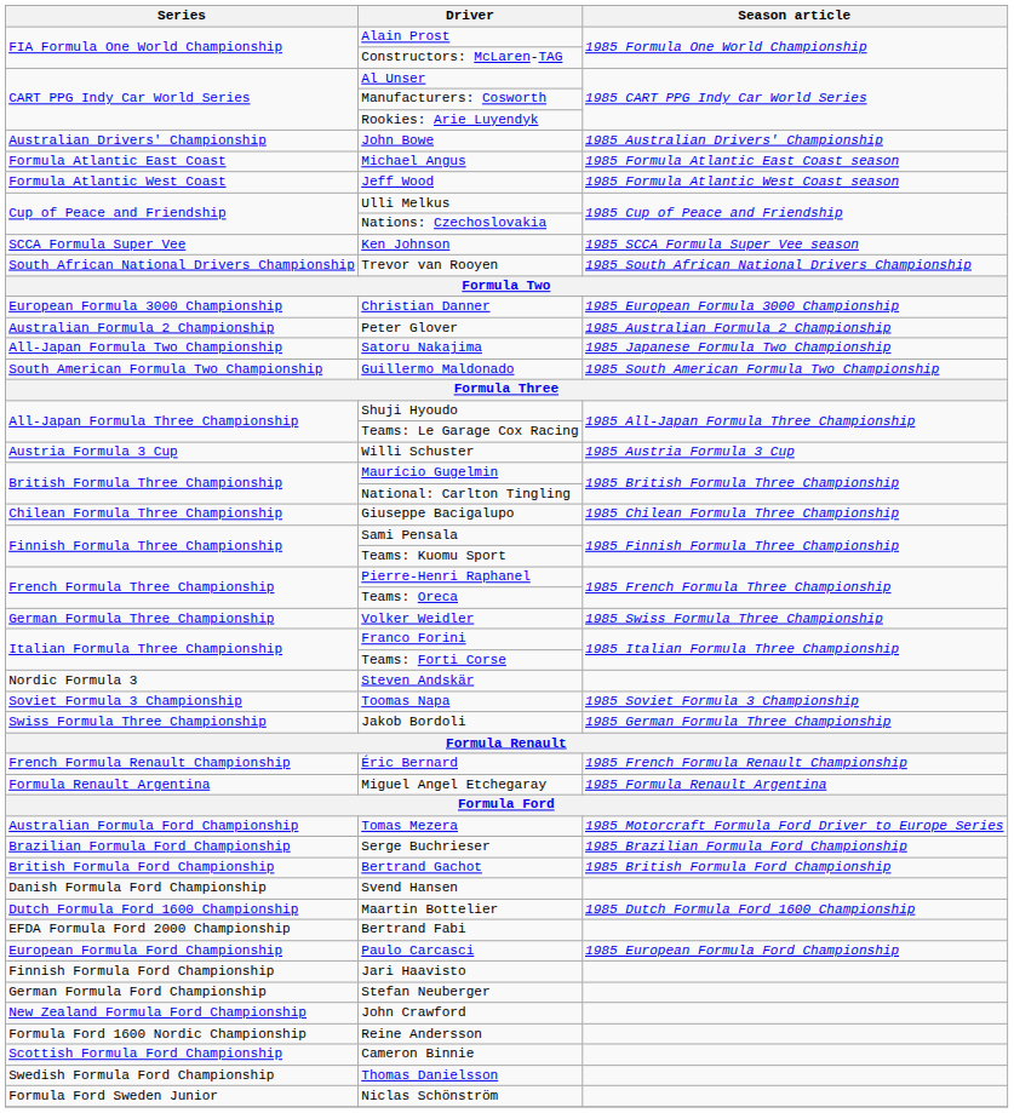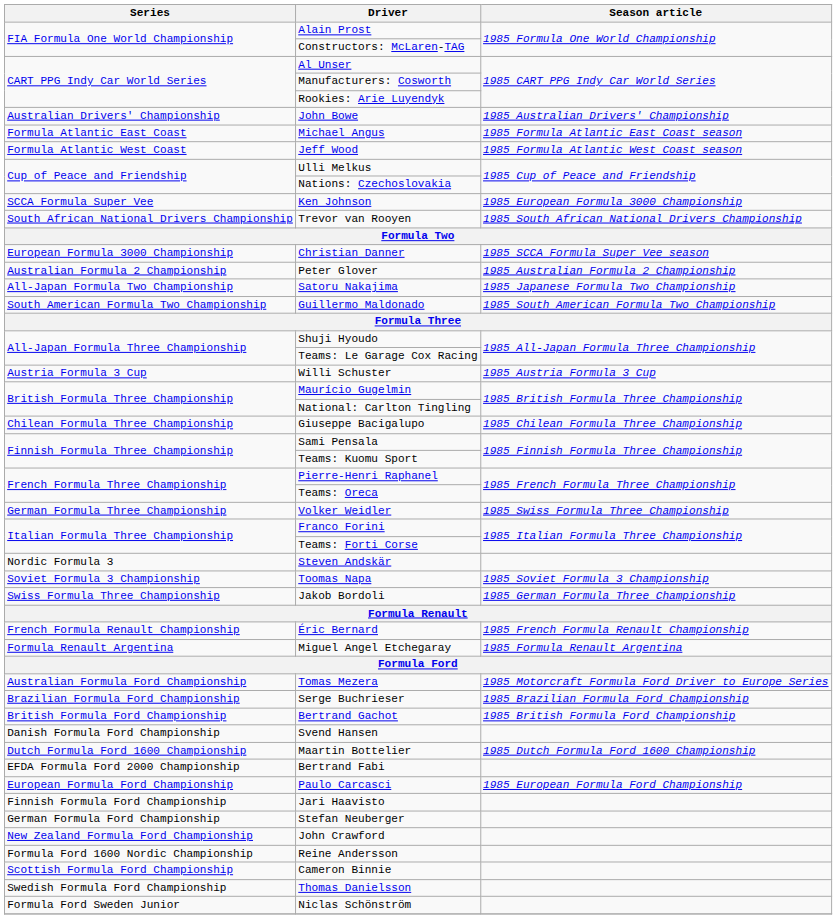 <table class="wikitable" style="font-size: 87%;">
 <tr>
 <th>Series</th>
 <th>Driver</th>
 <th>Season article</th>
 </tr>
 <tr>
 <td rowspan=2><a href='#'>FIA Formula One World Championship</a></td>
 <td> <a href='#'>Alain Prost</a></td>
 <td rowspan=2><em><a href='#'>1985 Formula One World Championship</a></em></td>
 </tr>
 <tr>
 <td>Constructors:  <a href='#'>McLaren</a>-<a href='#'>TAG</a></td>
 </tr>
 <tr>
 <td rowspan=3><a href='#'>CART PPG Indy Car World Series</a></td>
 <td> <a href='#'>Al Unser</a></td>
 <td rowspan=3><em><a href='#'>1985 CART PPG Indy Car World Series</a></em></td>
 </tr>
 <tr>
 <td>Manufacturers:  <a href='#'>Cosworth</a></td>
 </tr>
 <tr>
 <td>Rookies:  <a href='#'>Arie Luyendyk</a></td>
 </tr>
 <tr>
 <td><a href='#'>Australian Drivers' Championship</a></td>
 <td> <a href='#'>John Bowe</a></td>
 <td><em><a href='#'>1985 Australian Drivers' Championship</a></em></td>
 </tr>
 <tr>
 <td><a href='#'>Formula Atlantic East Coast</a></td>
 <td> <a href='#'>Michael Angus</a></td>
 <td><em><a href='#'>1985 Formula Atlantic East Coast season</a></em></td>
 </tr>
 <tr>
 <td><a href='#'>Formula Atlantic West Coast</a></td>
 <td> <a href='#'>Jeff Wood</a></td>
 <td><em><a href='#'>1985 Formula Atlantic West Coast season</a></em></td>
 </tr>
 <tr>
 <td rowspan=2><a href='#'>Cup of Peace and Friendship</a></td>
 <td> Ulli Melkus</td>
 <td rowspan=2><em><a href='#'>1985 Cup of Peace and Friendship</a></em></td>
 </tr>
 <tr>
 <td>Nations:  <a href='#'>Czechoslovakia</a></td>
 </tr>
 <tr>
 <td><a href='#'>SCCA Formula Super Vee</a></td>
 <td> <a href='#'>Ken Johnson</a></td>
-<td><em><a href='#'>1985 SCCA Formula Super Vee season</a></em></td>
+<td><em><a href='#'>1985 European Formula 3000 Championship</a></em></td>
 </tr>
 <tr>
 <td><a href='#'>South African National Drivers Championship</a></td>
 <td> Trevor van Rooyen</td>
 <td><em><a href='#'>1985 South African National Drivers Championship</a></em></td>
 </tr>
 <tr>
 <th colspan=3><a href='#'>Formula Two</a></th>
 </tr>
 <tr>
 <td><a href='#'>European Formula 3000 Championship</a></td>
 <td> <a href='#'>Christian Danner</a></td>
-<td><em><a href='#'>1985 European Formula 3000 Championship</a></em></td>
+<td><em><a href='#'>1985 SCCA Formula Super Vee season</a></em></td>
 </tr>
 <tr>
 <td><a href='#'>Australian Formula 2 Championship</a></td>
 <td> Peter Glover</td>
 <td><em><a href='#'>1985 Australian Formula 2 Championship</a></em></td>
 </tr>
 <tr>
 <td><a href='#'>All-Japan Formula Two Championship</a></td>
 <td> <a href='#'>Satoru Nakajima</a></td>
 <td><em><a href='#'>1985 Japanese Formula Two Championship</a></em></td>
 </tr>
 <tr>
 <td><a href='#'>South American Formula Two Championship</a></td>
 <td> <a href='#'>Guillermo Maldonado</a></td>
 <td><em><a href='#'>1985 South American Formula Two Championship</a></em></td>
 </tr>
 <tr>
 <th colspan=3><a href='#'>Formula Three</a></th>
 </tr>
 <tr>
 <td rowspan="2"><a href='#'>All-Japan Formula Three Championship</a></td>
 <td> Shuji Hyoudo</td>
 <td rowspan="2"><em><a href='#'>1985 All-Japan Formula Three Championship</a></em></td>
 </tr>
 <tr>
 <td>Teams:  Le Garage Cox Racing</td>
 </tr>
 <tr>
 <td><a href='#'>Austria Formula 3 Cup</a></td>
 <td> Willi Schuster</td>
 <td><em><a href='#'>1985 Austria Formula 3 Cup</a></em></td>
 </tr>
 <tr>
 <td rowspan=2><a href='#'>British Formula Three Championship</a></td>
 <td> <a href='#'>Maurício Gugelmin</a></td>
 <td rowspan=2><em><a href='#'>1985 British Formula Three Championship</a></em></td>
 </tr>
 <tr>
 <td>National:  Carlton Tingling</td>
 </tr>
 <tr>
 <td><a href='#'>Chilean Formula Three Championship</a></td>
 <td> Giuseppe Bacigalupo</td>
 <td><em><a href='#'>1985 Chilean Formula Three Championship</a></em></td>
 </tr>
 <tr>
 <td rowspan=2><a href='#'>Finnish Formula Three Championship</a></td>
 <td> Sami Pensala</td>
 <td rowspan=2><em><a href='#'>1985 Finnish Formula Three Championship</a></em></td>
 </tr>
 <tr>
 <td>Teams:  Kuomu Sport</td>
 </tr>
 <tr>
 <td rowspan=2><a href='#'>French Formula Three Championship</a></td>
 <td> <a href='#'>Pierre-Henri Raphanel</a></td>
 <td rowspan=2><em><a href='#'>1985 French Formula Three Championship</a></em></td>
 </tr>
 <tr>
 <td>Teams:  <a href='#'>Oreca</a></td>
 </tr>
 <tr>
 <td><a href='#'>German Formula Three Championship</a></td>
 <td> <a href='#'>Volker Weidler</a></td>
 <td><em><a href='#'>1985 Swiss Formula Three Championship</a></em></td>
 </tr>
 <tr>
 <td rowspan=2><a href='#'>Italian Formula Three Championship</a></td>
 <td> <a href='#'>Franco Forini</a></td>
 <td rowspan=2><em><a href='#'>1985 Italian Formula Three Championship</a></em></td>
 </tr>
 <tr>
 <td>Teams:  <a href='#'>Forti Corse</a></td>
 </tr>
 <tr>
 <td>Nordic Formula 3</td>
 <td> <a href='#'>Steven Andskär</a></td>
 <td></td>
 </tr>
 <tr>
 <td><a href='#'>Soviet Formula 3 Championship</a></td>
 <td> <a href='#'>Toomas Napa</a></td>
 <td><em><a href='#'>1985 Soviet Formula 3 Championship</a></em></td>
 </tr>
 <tr>
 <td><a href='#'>Swiss Formula Three Championship</a></td>
 <td> Jakob Bordoli</td>
 <td><em><a href='#'>1985 German Formula Three Championship</a></em></td>
 </tr>
 <tr>
 <th colspan=3><a href='#'>Formula Renault</a></th>
 </tr>
 <tr>
 <td><a href='#'>French Formula Renault Championship</a></td>
 <td> <a href='#'>Éric Bernard</a></td>
 <td><em><a href='#'>1985 French Formula Renault Championship</a></em></td>
 </tr>
 <tr>
 <td><a href='#'>Formula Renault Argentina</a></td>
 <td> Miguel Angel Etchegaray</td>
 <td><em><a href='#'>1985 Formula Renault Argentina</a></em></td>
 </tr>
 <tr>
 <th colspan=3><a href='#'>Formula Ford</a></th>
 </tr>
 <tr>
 <td><a href='#'>Australian Formula Ford Championship</a></td>
 <td> <a href='#'>Tomas Mezera</a></td>
 <td><em><a href='#'>1985 Motorcraft Formula Ford Driver to Europe Series</a></em></td>
 </tr>
 <tr>
 <td><a href='#'>Brazilian Formula Ford Championship</a></td>
 <td> Serge Buchrieser</td>
 <td><em><a href='#'>1985 Brazilian Formula Ford Championship</a></em></td>
 </tr>
 <tr>
 <td><a href='#'>British Formula Ford Championship</a></td>
 <td> <a href='#'>Bertrand Gachot</a></td>
 <td><em><a href='#'>1985 British Formula Ford Championship</a></em></td>
 </tr>
 <tr>
 <td>Danish Formula Ford Championship</td>
 <td> Svend Hansen</td>
 <td></td>
 </tr>
 <tr>
 <td><a href='#'>Dutch Formula Ford 1600 Championship</a></td>
 <td> Maartin Bottelier</td>
 <td><em><a href='#'>1985 Dutch Formula Ford 1600 Championship</a></em></td>
 </tr>
 <tr>
 <td>EFDA Formula Ford 2000 Championship</td>
 <td> Bertrand Fabi</td>
 <td></td>
 </tr>
 <tr>
 <td><a href='#'>European Formula Ford Championship</a></td>
 <td> <a href='#'>Paulo Carcasci</a></td>
 <td><em><a href='#'>1985 European Formula Ford Championship</a></em></td>
 </tr>
 <tr>
 <td>Finnish Formula Ford Championship</td>
 <td> Jari Haavisto</td>
 <td></td>
 </tr>
 <tr>
 <td>German Formula Ford Championship</td>
 <td> Stefan Neuberger</td>
 <td></td>
 </tr>
 <tr>
 <td><a href='#'>New Zealand Formula Ford Championship</a></td>
 <td> John Crawford</td>
 <td></td>
 </tr>
 <tr>
 <td>Formula Ford 1600 Nordic Championship</td>
 <td> Reine Andersson</td>
 <td></td>
 </tr>
 <tr>
 <td><a href='#'>Scottish Formula Ford Championship</a></td>
 <td> Cameron Binnie</td>
 <td></td>
 </tr>
 <tr>
 <td>Swedish Formula Ford Championship</td>
 <td> <a href='#'>Thomas Danielsson</a></td>
 <td></td>
 </tr>
 <tr>
 <td>Formula Ford Sweden Junior</td>
 <td> Niclas Schönström</td>
 <td></td>
 </tr>
 <tr>
 </tr>
 </table>
